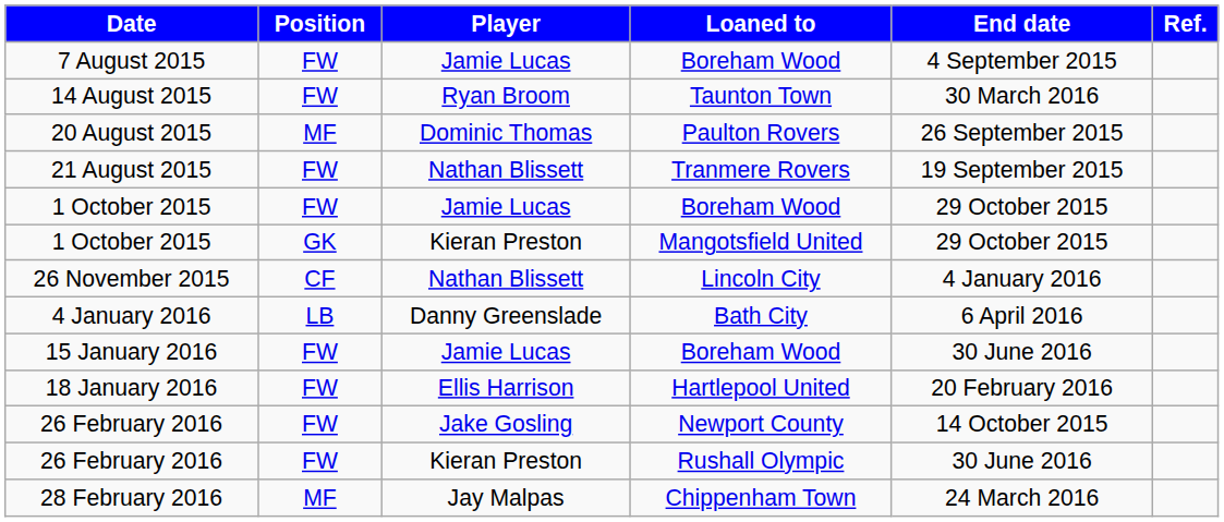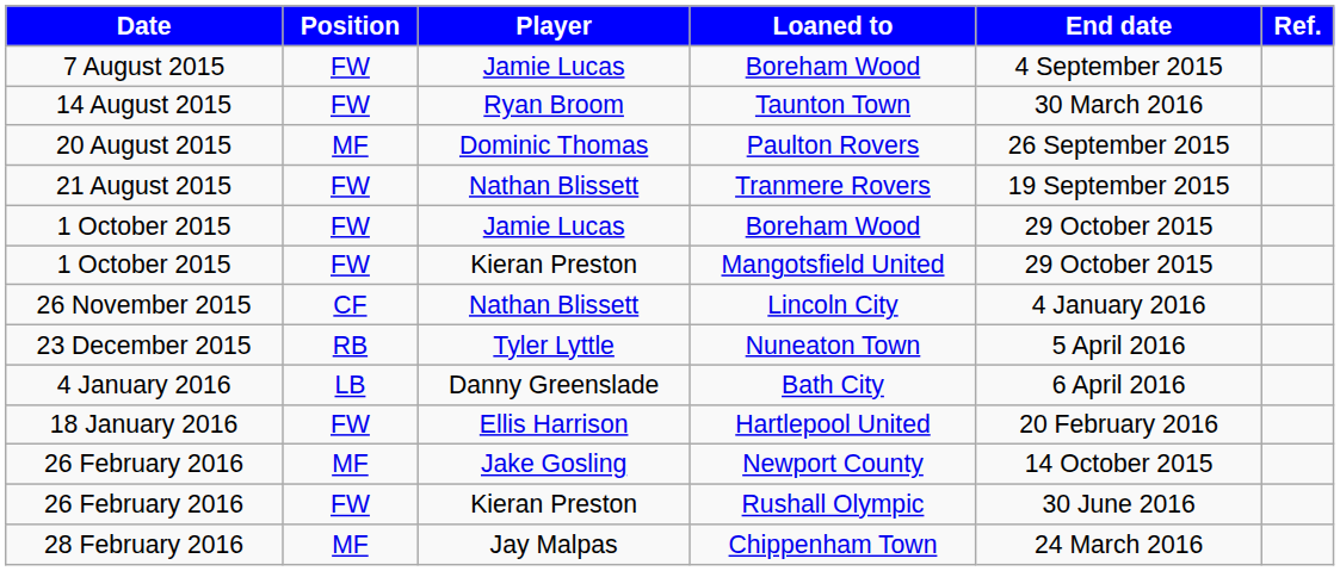 <table class="wikitable" style="text-align:center; font-size:90%; width:60%">
 <tr>
 <th style="background:blue; color:#FFFFFF;">Date</th>
 <th style="background:blue; color:#FFFFFF;">Position</th>
 <th style="background:blue; color:#FFFFFF;">Player</th>
 <th style="background:blue; color:#FFFFFF;">Loaned to</th>
 <th style="background:blue; color:#FFFFFF;">End date</th>
 <th style="background:blue; color:#FFFFFF;">Ref.</th>
 </tr>
 <tr>
 <td>7 August 2015</td>
 <td><a href='#'>FW</a></td>
 <td><a href='#'>Jamie Lucas</a></td>
 <td><a href='#'>Boreham Wood</a></td>
 <td>4 September 2015</td>
 <td></td>
 </tr>
 <tr>
 <td>14 August 2015</td>
 <td><a href='#'>FW</a></td>
 <td><a href='#'>Ryan Broom</a></td>
 <td><a href='#'>Taunton Town</a></td>
 <td>30 March 2016</td>
 <td></td>
 </tr>
 <tr>
 <td>20 August 2015</td>
 <td><a href='#'>MF</a></td>
 <td><a href='#'>Dominic Thomas</a></td>
 <td><a href='#'>Paulton Rovers</a></td>
 <td>26 September 2015</td>
 <td></td>
 </tr>
 <tr>
 <td>21 August 2015</td>
 <td><a href='#'>FW</a></td>
 <td><a href='#'>Nathan Blissett</a></td>
 <td><a href='#'>Tranmere Rovers</a></td>
 <td>19 September 2015</td>
 <td></td>
 </tr>
 <tr>
 <td>1 October 2015</td>
 <td><a href='#'>FW</a></td>
 <td><a href='#'>Jamie Lucas</a></td>
 <td><a href='#'>Boreham Wood</a></td>
 <td>29 October 2015</td>
 <td></td>
 </tr>
 <tr>
 <td>1 October 2015</td>
-<td><a href='#'>GK</a></td>
+<td><a href='#'>FW</a></td>
 <td>Kieran Preston</td>
 <td><a href='#'>Mangotsfield United</a></td>
 <td>29 October 2015</td>
 <td></td>
 </tr>
 <tr>
 <td>26 November 2015</td>
 <td><a href='#'>CF</a></td>
 <td><a href='#'>Nathan Blissett</a></td>
 <td><a href='#'>Lincoln City</a></td>
 <td>4 January 2016</td>
 <td></td>
 </tr>
 <tr>
+<td>23 December 2015</td>
+<td><a href='#'>RB</a></td>
+<td><a href='#'>Tyler Lyttle</a></td>
+<td><a href='#'>Nuneaton Town</a></td>
+<td>5 April 2016</td>
+<td></td>
+</tr>
+<tr>
 <td>4 January 2016</td>
 <td><a href='#'>LB</a></td>
 <td>Danny Greenslade</td>
 <td><a href='#'>Bath City</a></td>
 <td>6 April 2016</td>
-<td></td>
-</tr>
-<tr>
-<td>15 January 2016</td>
-<td><a href='#'>FW</a></td>
-<td><a href='#'>Jamie Lucas</a></td>
-<td><a href='#'>Boreham Wood</a></td>
-<td>30 June 2016</td>
 <td></td>
 </tr>
 <tr>
 <td>18 January 2016</td>
 <td><a href='#'>FW</a></td>
 <td><a href='#'>Ellis Harrison</a></td>
 <td><a href='#'>Hartlepool United</a></td>
 <td>20 February 2016</td>
 <td></td>
 </tr>
 <tr>
 <td>26 February 2016</td>
-<td><a href='#'>FW</a></td>
+<td><a href='#'>MF</a></td>
 <td><a href='#'>Jake Gosling</a></td>
 <td><a href='#'>Newport County</a></td>
 <td>14 October 2015</td>
 <td></td>
 </tr>
 <tr>
 <td>26 February 2016</td>
 <td><a href='#'>FW</a></td>
 <td>Kieran Preston</td>
 <td><a href='#'>Rushall Olympic</a></td>
 <td>30 June 2016</td>
 <td></td>
 </tr>
 <tr>
 <td>28 February 2016</td>
 <td><a href='#'>MF</a></td>
 <td>Jay Malpas</td>
 <td><a href='#'>Chippenham Town</a></td>
 <td>24 March 2016</td>
 <td></td>
 </tr>
 </table>
